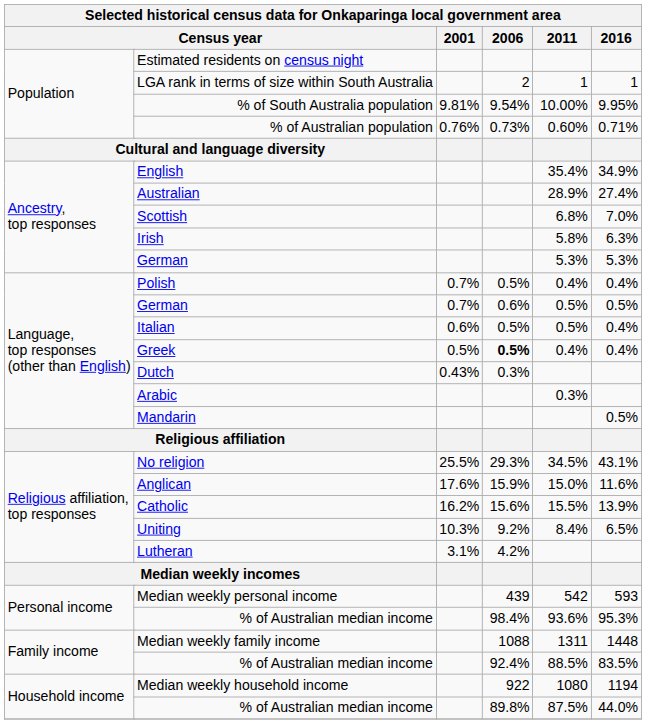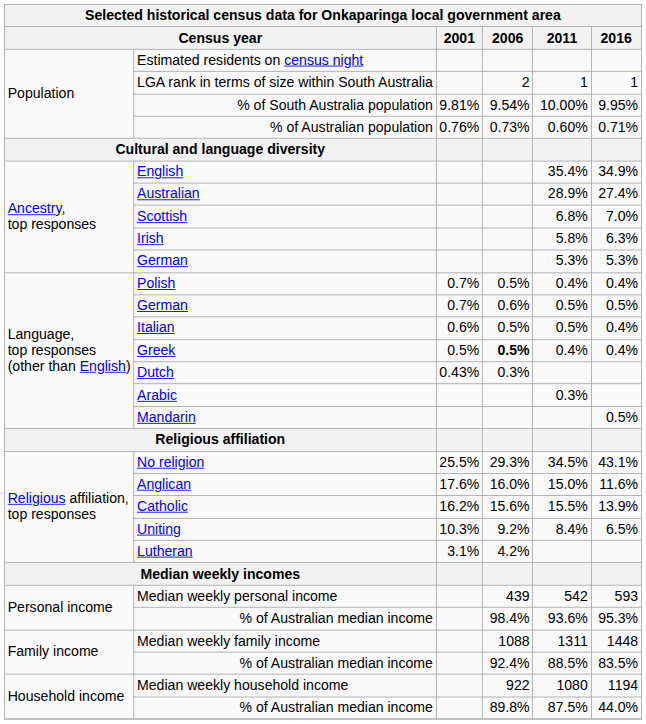 <table class="wikitable">
 <tr>
 <th colspan=7>Selected historical census data for Onkaparinga local government area</th>
 </tr>
 <tr>
 <th colspan=3>Census year</th>
 <th>2001</th>
 <th>2006</th>
 <th>2011</th>
 <th>2016</th>
 </tr>
 <tr>
 <td rowspan=4 colspan="2">Population</td>
 <td>Estimated residents on <a href='#'>census night</a></td>
 <td align="right"></td>
 <td align="right"></td>
 <td align="right"></td>
 <td align="right"></td>
 </tr>
 <tr>
 <td align="right">LGA rank in terms of size within South Australia</td>
 <td align="right"></td>
 <td align="right">2</td>
 <td align="right"> 1</td>
 <td align="right"> 1</td>
 </tr>
 <tr>
 <td align="right">% of South Australia population</td>
 <td align="right">9.81%</td>
 <td align="right"> 9.54%</td>
 <td align="right"> 10.00%</td>
 <td align="right"> 9.95%</td>
 </tr>
 <tr>
 <td align="right">% of Australian population</td>
 <td align="right">0.76%</td>
 <td align="right"> 0.73%</td>
 <td align="right"> 0.60%</td>
 <td align="right"> 0.71%</td>
 </tr>
 <tr>
 <th colspan=3>Cultural and language diversity</th>
 <th></th>
 <th></th>
 <th></th>
 <th></th>
 </tr>
 <tr>
 <td rowspan=5 colspan=2><a href='#'>Ancestry</a>,<br>top responses</td>
 <td><a href='#'>English</a></td>
 <td align="right"></td>
 <td align="right"></td>
 <td align="right">35.4%</td>
 <td align="right"> 34.9%</td>
 </tr>
 <tr>
 <td><a href='#'>Australian</a></td>
 <td align="right"></td>
 <td align="right"></td>
 <td align="right">28.9%</td>
 <td align="right"> 27.4%</td>
 </tr>
 <tr>
 <td><a href='#'>Scottish</a></td>
 <td align="right"></td>
 <td align="right"></td>
 <td align="right">6.8%</td>
 <td align="right"> 7.0%</td>
 </tr>
 <tr>
 <td><a href='#'>Irish</a></td>
 <td align="right"></td>
 <td align="right"></td>
 <td align="right">5.8%</td>
 <td align="right"> 6.3%</td>
 </tr>
 <tr>
 <td><a href='#'>German</a></td>
 <td align="right"></td>
 <td align="right"></td>
 <td align="right">5.3%</td>
 <td align="right"> 5.3%</td>
 </tr>
 <tr>
 <td rowspan=7 colspan=2>Language,<br>top responses<br>(other than <a href='#'>English</a>)</td>
 <td><a href='#'>Polish</a></td>
 <td align="right">0.7%</td>
 <td align="right"> 0.5%</td>
 <td align="right"> 0.4%</td>
 <td align="right"> 0.4%</td>
 </tr>
 <tr>
 <td><a href='#'>German</a></td>
 <td align="right">0.7%</td>
 <td align="right"> 0.6%</td>
 <td align="right"> 0.5%</td>
 <td align="right"> 0.5%</td>
 </tr>
 <tr>
 <td><a href='#'>Italian</a></td>
 <td align="right">0.6%</td>
 <td align="right"> 0.5%</td>
 <td align="right"> 0.5%</td>
 <td align="right"> 0.4%</td>
 </tr>
 <tr>
 <td><a href='#'>Greek</a></td>
 <td align="right">0.5%</td>
 <td align="right"><strong> 0.5%</strong></td>
 <td align="right"> 0.4%</td>
 <td align="right"> 0.4%</td>
 </tr>
 <tr>
 <td><a href='#'>Dutch</a></td>
 <td align="right">0.43%</td>
 <td align="right"> 0.3%</td>
 <td align="right"></td>
 <td align="right"></td>
 </tr>
 <tr>
 <td><a href='#'>Arabic</a></td>
 <td align="right"></td>
 <td align="right"></td>
 <td align="right">0.3%</td>
 <td align="right"></td>
 </tr>
 <tr>
 <td><a href='#'>Mandarin</a></td>
 <td align="right"></td>
 <td align="right"></td>
 <td align="right"></td>
 <td align="right">0.5%</td>
 </tr>
 <tr>
 <th colspan=3>Religious affiliation</th>
 <th></th>
 <th></th>
 <th></th>
 <th></th>
 </tr>
 <tr>
 <td rowspan=5 colspan=2><a href='#'>Religious</a> affiliation,<br>top responses</td>
 <td><a href='#'>No religion</a></td>
 <td align="right">25.5%</td>
 <td align="right"> 29.3%</td>
 <td align="right"> 34.5%</td>
 <td align="right"> 43.1%</td>
 </tr>
 <tr>
 <td><a href='#'>Anglican</a></td>
 <td align="right">17.6%</td>
-<td align="right"> 15.9%</td>
+<td align="right"> 16.0%</td>
 <td align="right"> 15.0%</td>
 <td align="right"> 11.6%</td>
 </tr>
 <tr>
 <td><a href='#'>Catholic</a></td>
 <td align="right">16.2%</td>
 <td align="right"> 15.6%</td>
 <td align="right"> 15.5%</td>
 <td align="right"> 13.9%</td>
 </tr>
 <tr>
 <td><a href='#'>Uniting</a></td>
 <td align="right">10.3%</td>
 <td align="right"> 9.2%</td>
 <td align="right"> 8.4%</td>
 <td align="right"> 6.5%</td>
 </tr>
 <tr>
 <td><a href='#'>Lutheran</a></td>
 <td align="right">3.1%</td>
 <td align="right"> 4.2%</td>
 <td align="right"></td>
 <td align="right"></td>
 </tr>
 <tr>
 <th colspan=3>Median weekly incomes</th>
 <th></th>
 <th></th>
 <th></th>
 <th></th>
 </tr>
 <tr>
 <td rowspan=2 colspan=2>Personal income</td>
 <td>Median weekly personal income</td>
 <td align="right"></td>
 <td align="right">439</td>
 <td align="right">542</td>
 <td align="right">593</td>
 </tr>
 <tr>
 <td align="right">% of Australian median income</td>
 <td align="right"></td>
 <td align="right">98.4%</td>
 <td align="right">93.6%</td>
 <td align="right">95.3%</td>
 </tr>
 <tr>
 <td rowspan=2 colspan=2>Family income</td>
 <td>Median weekly family income</td>
 <td align="right"></td>
 <td align="right">1088</td>
 <td align="right">1311</td>
 <td align="right">1448</td>
 </tr>
 <tr>
 <td align="right">% of Australian median income</td>
 <td align="right"></td>
 <td align="right">92.4%</td>
 <td align="right">88.5%</td>
 <td align="right">83.5%</td>
 </tr>
 <tr>
 <td rowspan=2 colspan=2>Household income</td>
 <td>Median weekly household income</td>
 <td align="right"></td>
 <td align="right">922</td>
 <td align="right">1080</td>
 <td align="right">1194</td>
 </tr>
 <tr>
 <td align="right">% of Australian median income</td>
 <td align="right"></td>
 <td align="right">89.8%</td>
 <td align="right">87.5%</td>
 <td align="right">44.0%</td>
 </tr>
 <tr>
 </tr>
 </table>
